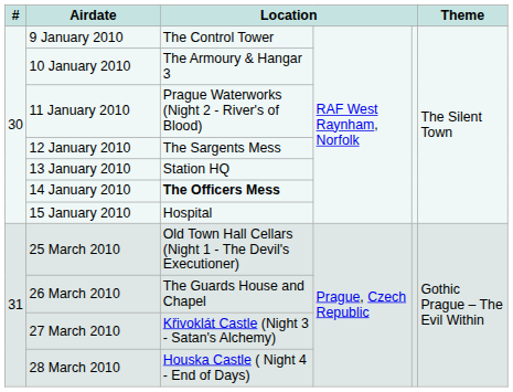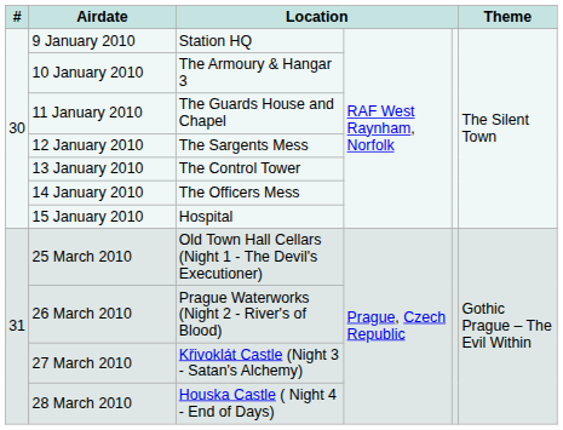 <table class="wikitable" id="series_list" style="width:95%;">
 <tr>
 <th style="background:#c5e4e1;">#</th>
 <th style="background:#c5e4e1; width:150px;">Airdate</th>
 <th style="background:#c5e4e1;" colspan="3">Location</th>
 <th style="background:#c5e4e1;">Theme</th>
 </tr>
 <tr style="background:#eff8f7;">
 <td rowspan="7">30</td>
 <td>9 January 2010</td>
-<td>The Control Tower</td>
+<td>Station HQ</td>
 <td rowspan="7"><a href='#'>RAF West Raynham</a>, <a href='#'>Norfolk</a></td>
 <td rowspan="7"></td>
 <td rowspan="7">The Silent Town</td>
 </tr>
 <tr style="background:#eff8f7;">
 <td>10 January 2010</td>
 <td>The Armoury & Hangar 3</td>
 </tr>
 <tr style="background:#eff8f7;">
 <td>11 January 2010</td>
-<td>Prague Waterworks (Night 2 - River's of Blood)</td>
+<td>The Guards House and Chapel</td>
 </tr>
 <tr style="background:#eff8f7;">
 <td>12 January 2010</td>
 <td>The Sargents Mess</td>
 </tr>
 <tr style="background:#eff8f7;">
 <td>13 January 2010</td>
-<td>Station HQ</td>
+<td>The Control Tower</td>
 </tr>
 <tr style="background:#eff8f7;">
 <td>14 January 2010</td>
-<td><strong>The Officers Mess</strong></td>
+<td>The Officers Mess</td>
 </tr>
 <tr style="background:#eff8f7;">
 <td>15 January 2010</td>
 <td>Hospital</td>
 </tr>
 <tr style="background:#dee7e6;">
 <td rowspan="4">31</td>
 <td>25 March 2010</td>
 <td>Old Town Hall Cellars (Night 1 - The Devil's Executioner)</td>
 <td rowspan="4"><a href='#'>Prague</a>, <a href='#'>Czech Republic</a></td>
 <td rowspan="4"></td>
 <td rowspan="4">Gothic Prague – The Evil Within</td>
 </tr>
 <tr style="background:#dee7e6;">
 <td>26 March 2010</td>
-<td>The Guards House and Chapel</td>
+<td>Prague Waterworks (Night 2 - River's of Blood)</td>
 </tr>
 <tr style="background:#dee7e6;">
 <td>27 March 2010</td>
 <td><a href='#'>Křivoklát Castle</a> (Night 3 - Satan's Alchemy)</td>
 </tr>
 <tr style="background:#dee7e6;">
 <td>28 March 2010</td>
 <td><a href='#'>Houska Castle</a> ( Night 4 - End of Days)</td>
 </tr>
 </table>
